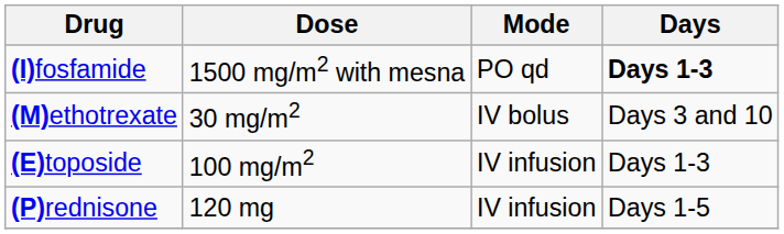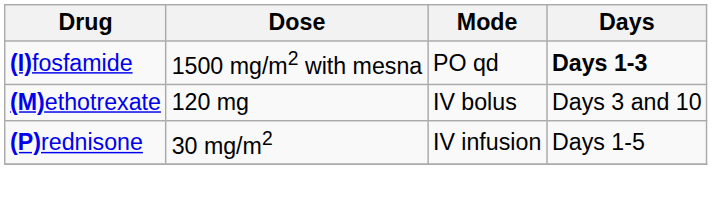 <table class="wikitable">
 <tr>
 <th>Drug</th>
 <th>Dose</th>
 <th>Mode</th>
 <th>Days</th>
 </tr>
 <tr>
 <td><a href='#'><strong>(I)</strong>fosfamide</a></td>
 <td>1500 mg/m<sup>2</sup> with mesna</td>
 <td>PO qd</td>
 <td><strong>Days 1-3</strong></td>
 </tr>
 <tr>
 <td><a href='#'><strong>(M)</strong>ethotrexate</a></td>
-<td>30 mg/m<sup>2</sup></td>
+<td>120 mg</td>
 <td>IV bolus</td>
 <td>Days 3 and 10</td>
 </tr>
 <tr>
-<td><a href='#'><strong>(E)</strong>toposide</a></td>
-<td>100 mg/m<sup>2</sup></td>
-<td>IV infusion</td>
-<td>Days 1-3</td>
-</tr>
-<tr>
 <td><a href='#'><strong>(P)</strong>rednisone</a></td>
-<td>120 mg</td>
+<td>30 mg/m<sup>2</sup></td>
 <td>IV infusion</td>
 <td>Days 1-5</td>
 </tr>
 <tr>
 </tr>
 </table>
